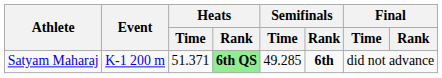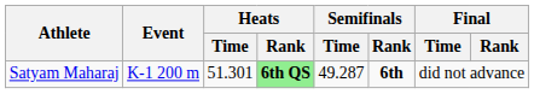 <table class="wikitable" style="font-size:90%">
 <tr>
 <th rowspan="2">Athlete</th>
 <th rowspan="2">Event</th>
 <th colspan="2">Heats</th>
 <th colspan="2">Semifinals</th>
 <th colspan="2">Final</th>
 </tr>
 <tr>
 <th>Time</th>
 <th>Rank</th>
 <th>Time</th>
 <th>Rank</th>
 <th>Time</th>
 <th>Rank</th>
 </tr>
 <tr>
 <td><a href='#'>Satyam Maharaj</a></td>
 <td><a href='#'>K-1 200 m</a></td>
-<td align=center>51.371</td>
+<td align=center>51.301</td>
 <td align=center style="background: lightgreen;"><strong>6th QS</strong></td>
-<td align=center>49.285</td>
+<td align=center>49.287</td>
 <td align=center><strong>6th</strong></td>
 <td align=center colspan=2>did not advance</td>
 </tr>
 </table>
